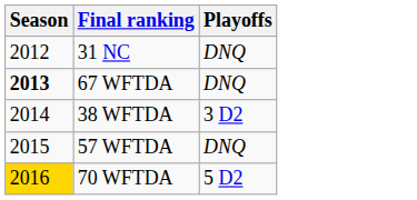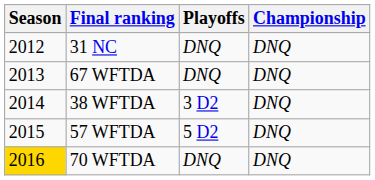 <table class="wikitable sortable">
 <tr>
 <th>Season</th>
 <th><a href='#'>Final ranking</a></th>
 <th>Playoffs</th>
+<th><a href='#'>Championship</a></th>
 </tr>
 <tr>
 <td>2012</td>
 <td>31 <a href='#'>NC</a></td>
 <td><em>DNQ</em></td>
+<td><em>DNQ</em></td>
 </tr>
 <tr>
-<td><strong>2013</strong></td>
+<td>2013</td>
 <td>67 WFTDA</td>
+<td><em>DNQ</em></td>
 <td><em>DNQ</em></td>
 </tr>
 <tr>
 <td>2014</td>
 <td>38 WFTDA</td>
 <td>3 <a href='#'>D2</a></td>
+<td><em>DNQ</em></td>
 </tr>
 <tr>
 <td>2015</td>
 <td>57 WFTDA</td>
+<td>5 <a href='#'>D2</a></td>
 <td><em>DNQ</em></td>
 </tr>
 <tr>
 <td style="background: gold;">2016</td>
 <td>70 WFTDA</td>
-<td>5 <a href='#'>D2</a></td>
+<td><em>DNQ</em></td>
+<td><em>DNQ</em></td>
 </tr>
 </table>
